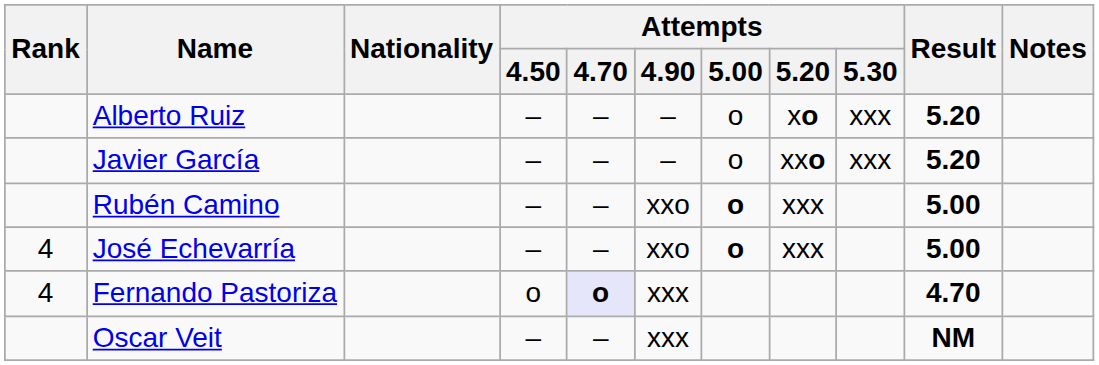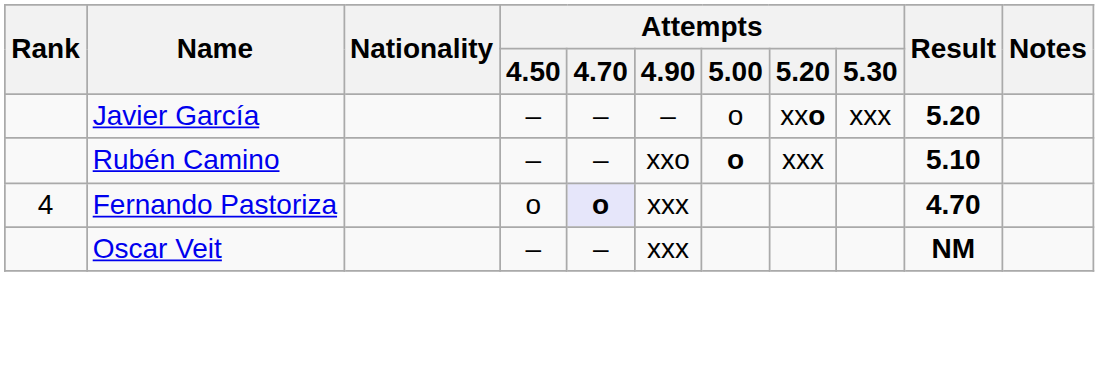 <table class="wikitable sortable" style="text-align:center">
 <tr>
 <th rowspan=2>Rank</th>
 <th rowspan=2>Name</th>
 <th rowspan=2>Nationality</th>
 <th colspan=6>Attempts</th>
 <th rowspan=2>Result</th>
 <th rowspan=2>Notes</th>
 </tr>
 <tr>
 <th>4.50</th>
 <th>4.70</th>
 <th>4.90</th>
 <th>5.00</th>
 <th>5.20</th>
 <th>5.30</th>
-</tr>
-<tr>
-<td align=center></td>
-<td align=left><a href='#'>Alberto Ruiz</a></td>
-<td align=left></td>
-<td>–</td>
-<td>–</td>
-<td>–</td>
-<td>o</td>
-<td>x<strong>o</strong></td>
-<td>xxx</td>
-<td><strong>5.20</strong></td>
-<td></td>
 </tr>
 <tr>
 <td align=center></td>
 <td align=left><a href='#'>Javier García</a></td>
 <td align=left></td>
 <td>–</td>
 <td>–</td>
 <td>–</td>
 <td>o</td>
 <td>xx<strong>o</strong></td>
 <td>xxx</td>
 <td><strong>5.20</strong></td>
 <td></td>
 </tr>
 <tr>
 <td align=center></td>
 <td align=left><a href='#'>Rubén Camino</a></td>
 <td align=left></td>
 <td>–</td>
 <td>–</td>
 <td>xxo</td>
 <td><strong>o</strong></td>
 <td>xxx</td>
 <td></td>
-<td><strong>5.00</strong></td>
-<td></td>
-</tr>
-<tr>
-<td align=center>4</td>
-<td align=left><a href='#'>José Echevarría</a></td>
-<td align=left></td>
-<td>–</td>
-<td>–</td>
-<td>xxo</td>
-<td><strong>o</strong></td>
-<td>xxx</td>
-<td></td>
-<td><strong>5.00</strong></td>
+<td><strong>5.10</strong></td>
 <td></td>
 </tr>
 <tr>
 <td align=center>4</td>
 <td align=left><a href='#'>Fernando Pastoriza</a></td>
 <td align=left></td>
 <td>o</td>
 <td style="background: lavender;"><strong>o</strong></td>
 <td>xxx</td>
 <td></td>
 <td></td>
 <td></td>
 <td><strong>4.70</strong></td>
 <td></td>
 </tr>
 <tr>
 <td align=center></td>
 <td align=left><a href='#'>Oscar Veit</a></td>
 <td align=left></td>
 <td>–</td>
 <td>–</td>
 <td>xxx</td>
 <td></td>
 <td></td>
 <td></td>
 <td><strong>NM</strong></td>
 <td></td>
 </tr>
 </table>
